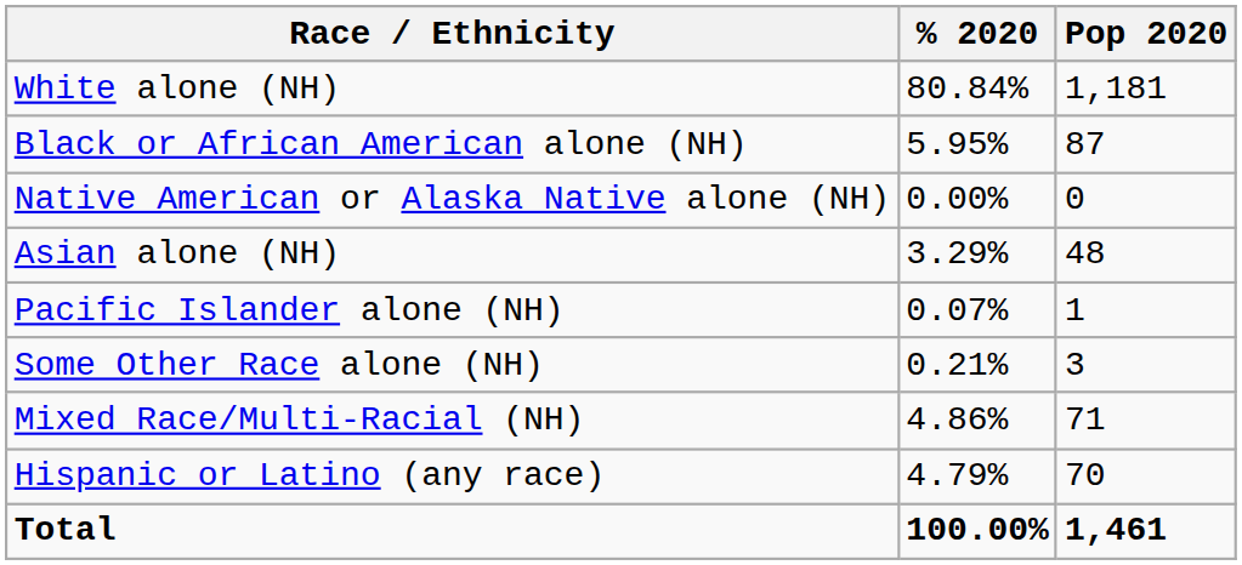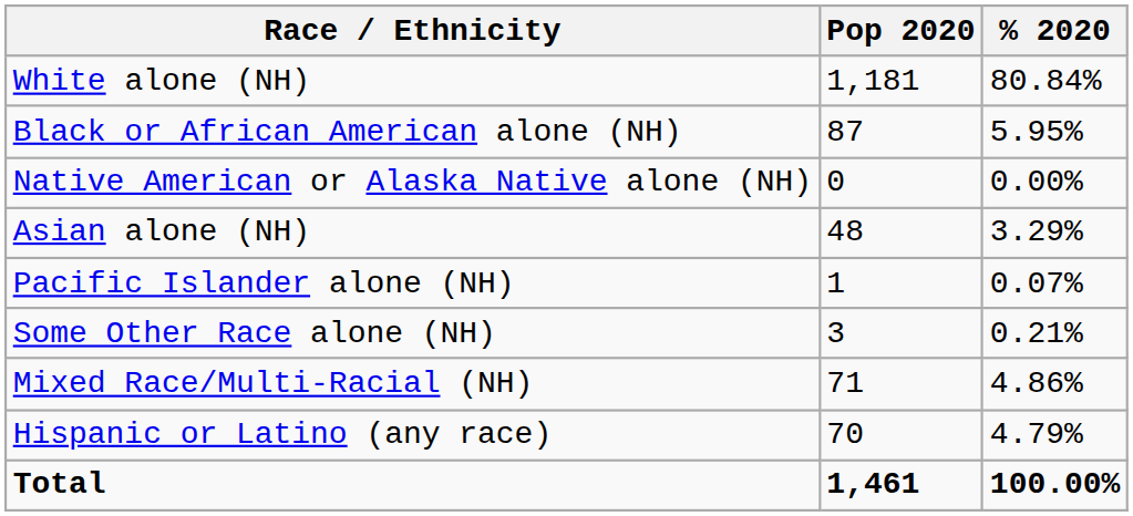 <table class="wikitable">
 <tr>
 <th>Race / Ethnicity</th>
+<th>Pop 2020</th>
 <th>% 2020</th>
-<th>Pop 2020</th>
 </tr>
 <tr>
 <td><a href='#'>White</a> alone (NH)</td>
+<td>1,181</td>
 <td>80.84%</td>
-<td>1,181</td>
 </tr>
 <tr>
 <td><a href='#'>Black or African American</a> alone (NH)</td>
+<td>87</td>
 <td>5.95%</td>
-<td>87</td>
 </tr>
 <tr>
 <td><a href='#'>Native American</a> or <a href='#'>Alaska Native</a> alone (NH)</td>
+<td>0</td>
 <td>0.00%</td>
-<td>0</td>
 </tr>
 <tr>
 <td><a href='#'>Asian</a> alone (NH)</td>
+<td>48</td>
 <td>3.29%</td>
-<td>48</td>
 </tr>
 <tr>
 <td><a href='#'>Pacific Islander</a> alone (NH)</td>
+<td>1</td>
 <td>0.07%</td>
-<td>1</td>
 </tr>
 <tr>
 <td><a href='#'>Some Other Race</a> alone (NH)</td>
+<td>3</td>
 <td>0.21%</td>
-<td>3</td>
 </tr>
 <tr>
 <td><a href='#'>Mixed Race/Multi-Racial</a> (NH)</td>
+<td>71</td>
 <td>4.86%</td>
-<td>71</td>
 </tr>
 <tr>
 <td><a href='#'>Hispanic or Latino</a> (any race)</td>
+<td>70</td>
 <td>4.79%</td>
-<td>70</td>
 </tr>
 <tr>
 <td><strong>Total</strong></td>
+<td><strong>1,461</strong></td>
 <td><strong>100.00%</strong></td>
-<td><strong>1,461</strong></td>
 </tr>
 </table>
